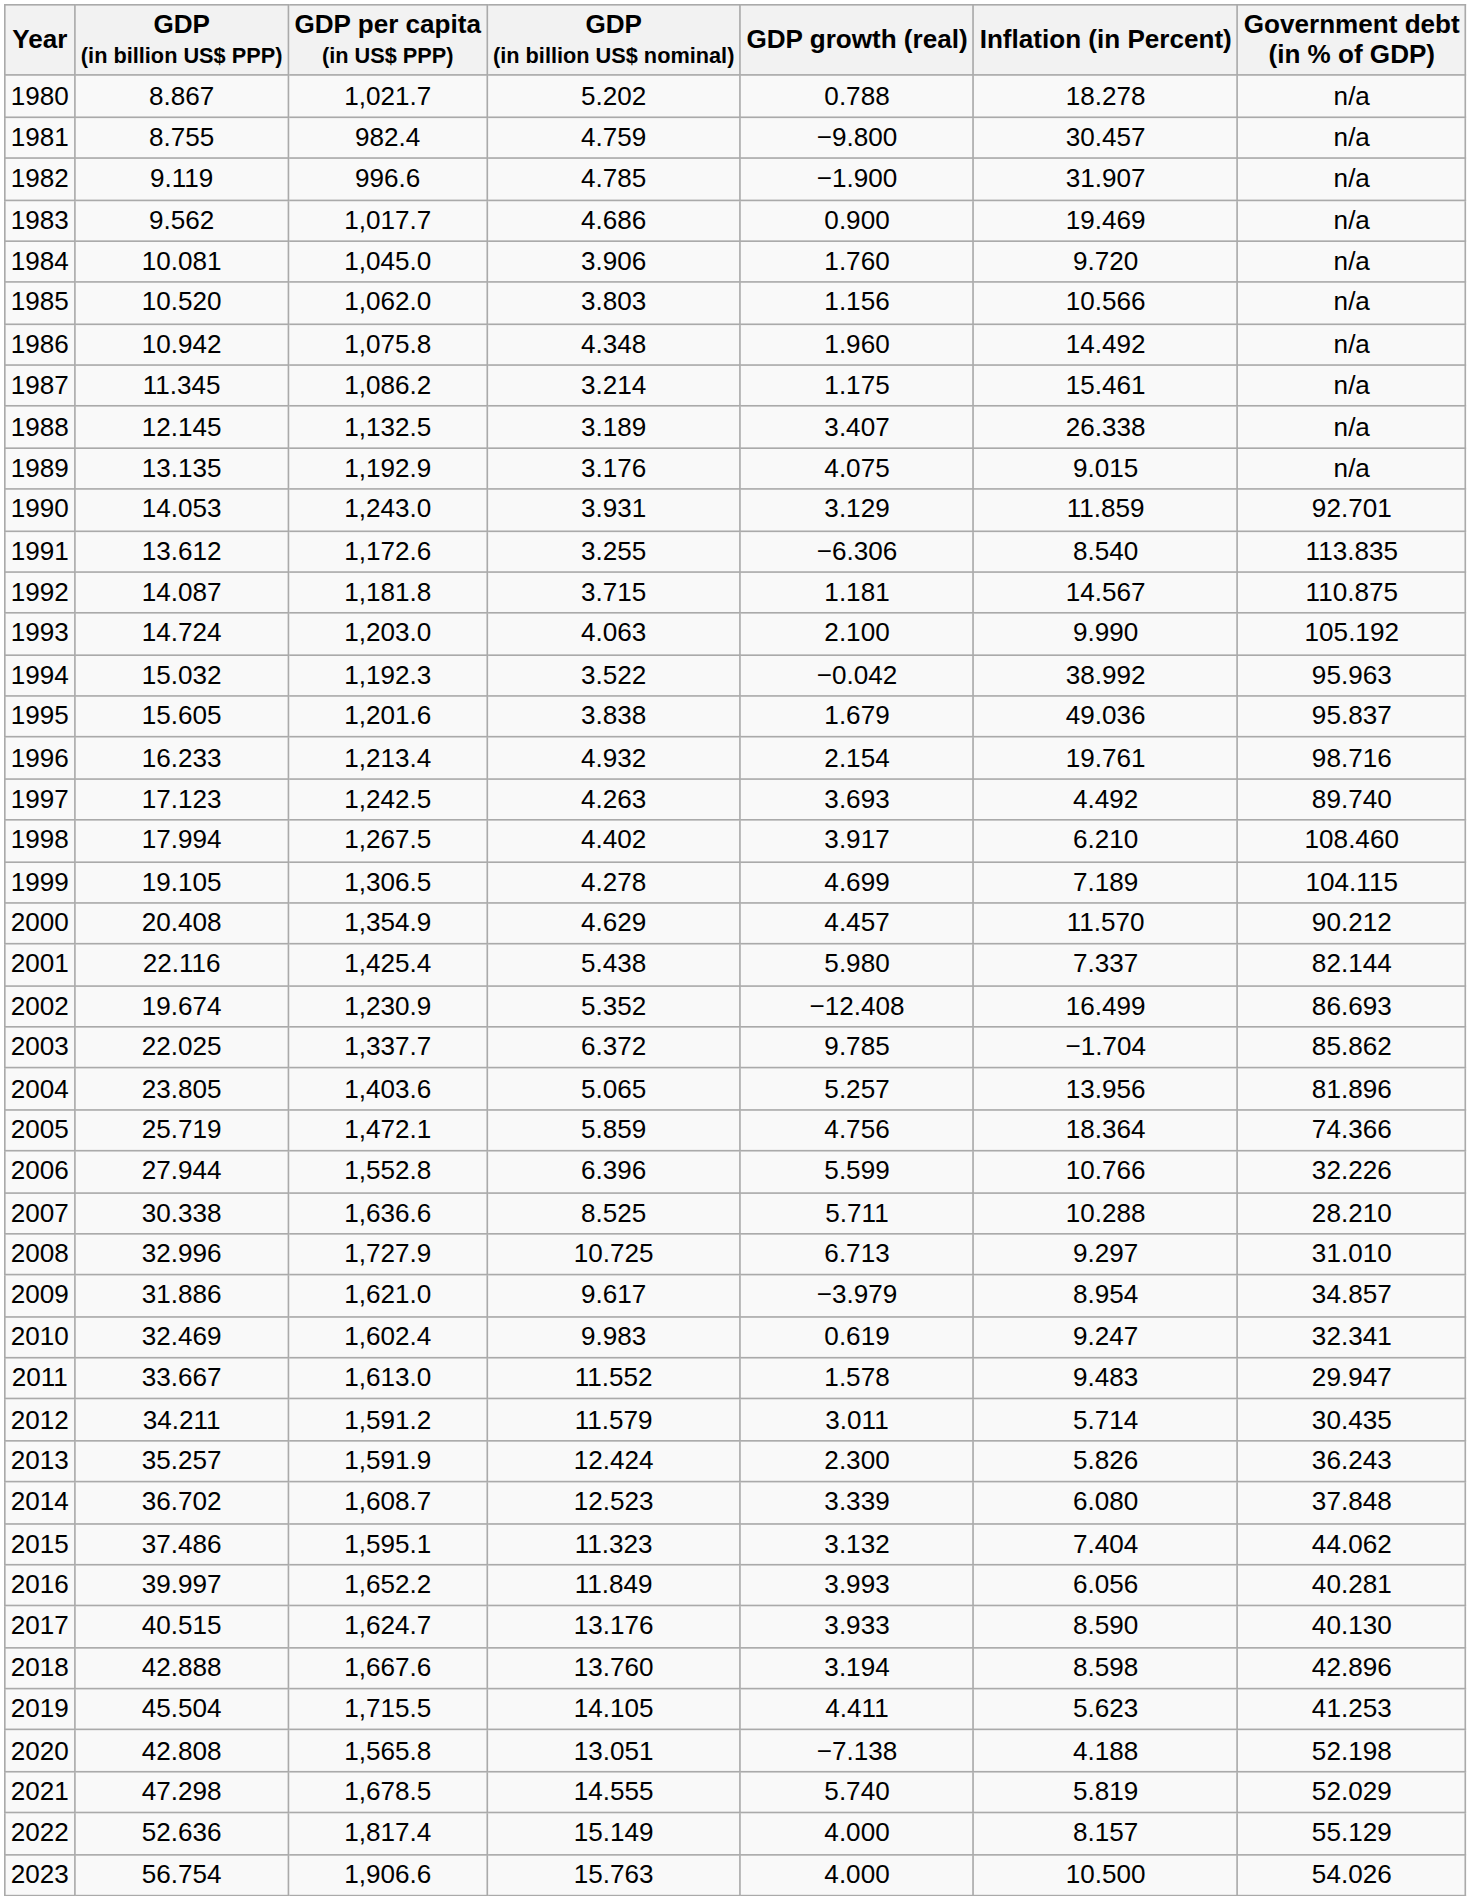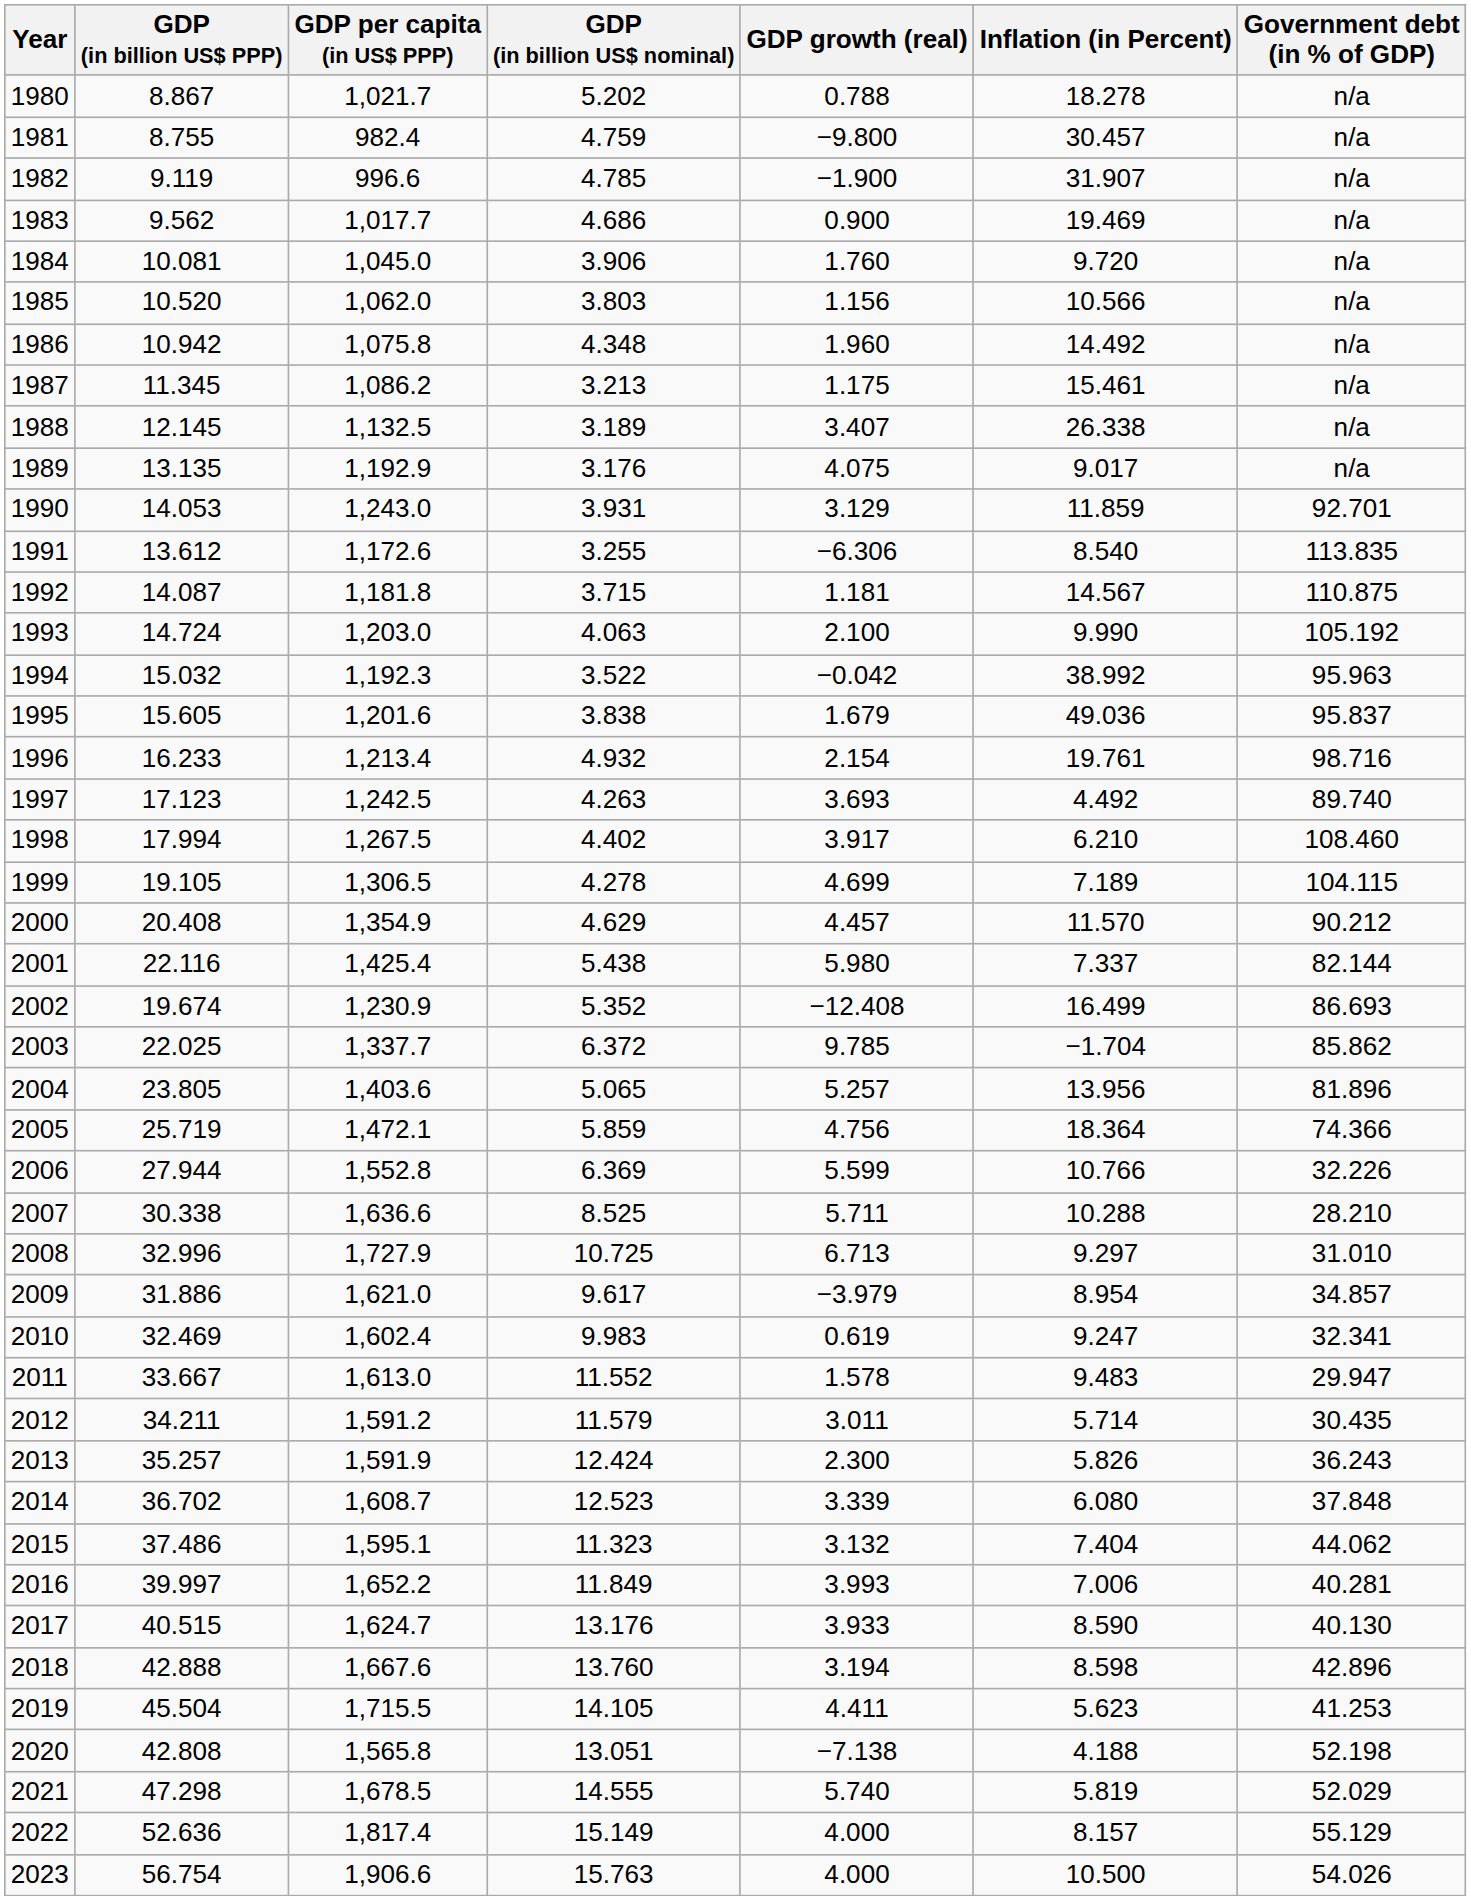 <table class="wikitable" style="text-align: center;">
 <tr>
 <th>Year</th>
 <th>GDP<br><small>(in billion US$ PPP)</small></th>
 <th>GDP per capita<br><small>(in US$ PPP)</small></th>
 <th>GDP<br> <small>(in billion US$ nominal)</small></th>
 <th>GDP growth (real)</th>
 <th>Inflation (in Percent)</th>
 <th>Government debt <br>(in % of GDP)</th>
 </tr>
 <tr>
 <td>1980</td>
 <td>8.867</td>
 <td>1,021.7</td>
 <td>5.202</td>
 <td>0.788</td>
 <td>18.278</td>
 <td>n/a</td>
 </tr>
 <tr>
 <td>1981</td>
 <td>8.755</td>
 <td>982.4</td>
 <td>4.759</td>
 <td>−9.800</td>
 <td>30.457</td>
 <td>n/a</td>
 </tr>
 <tr>
 <td>1982</td>
 <td>9.119</td>
 <td>996.6</td>
 <td>4.785</td>
 <td>−1.900</td>
 <td>31.907</td>
 <td>n/a</td>
 </tr>
 <tr>
 <td>1983</td>
 <td>9.562</td>
 <td>1,017.7</td>
 <td>4.686</td>
 <td>0.900</td>
 <td>19.469</td>
 <td>n/a</td>
 </tr>
 <tr>
 <td>1984</td>
 <td>10.081</td>
 <td>1,045.0</td>
 <td>3.906</td>
 <td>1.760</td>
 <td>9.720</td>
 <td>n/a</td>
 </tr>
 <tr>
 <td>1985</td>
 <td>10.520</td>
 <td>1,062.0</td>
 <td>3.803</td>
 <td>1.156</td>
 <td>10.566</td>
 <td>n/a</td>
 </tr>
 <tr>
 <td>1986</td>
 <td>10.942</td>
 <td>1,075.8</td>
 <td>4.348</td>
 <td>1.960</td>
 <td>14.492</td>
 <td>n/a</td>
 </tr>
 <tr>
 <td>1987</td>
 <td>11.345</td>
 <td>1,086.2</td>
-<td>3.214</td>
+<td>3.213</td>
 <td>1.175</td>
 <td>15.461</td>
 <td>n/a</td>
 </tr>
 <tr>
 <td>1988</td>
 <td>12.145</td>
 <td>1,132.5</td>
 <td>3.189</td>
 <td>3.407</td>
 <td>26.338</td>
 <td>n/a</td>
 </tr>
 <tr>
 <td>1989</td>
 <td>13.135</td>
 <td>1,192.9</td>
 <td>3.176</td>
 <td>4.075</td>
-<td>9.015</td>
+<td>9.017</td>
 <td>n/a</td>
 </tr>
 <tr>
 <td>1990</td>
 <td>14.053</td>
 <td>1,243.0</td>
 <td>3.931</td>
 <td>3.129</td>
 <td>11.859</td>
 <td>92.701</td>
 </tr>
 <tr>
 <td>1991</td>
 <td>13.612</td>
 <td>1,172.6</td>
 <td>3.255</td>
 <td>−6.306</td>
 <td>8.540</td>
 <td>113.835</td>
 </tr>
 <tr>
 <td>1992</td>
 <td>14.087</td>
 <td>1,181.8</td>
 <td>3.715</td>
 <td>1.181</td>
 <td>14.567</td>
 <td>110.875</td>
 </tr>
 <tr>
 <td>1993</td>
 <td>14.724</td>
 <td>1,203.0</td>
 <td>4.063</td>
 <td>2.100</td>
 <td>9.990</td>
 <td>105.192</td>
 </tr>
 <tr>
 <td>1994</td>
 <td>15.032</td>
 <td>1,192.3</td>
 <td>3.522</td>
 <td>−0.042</td>
 <td>38.992</td>
 <td>95.963</td>
 </tr>
 <tr>
 <td>1995</td>
 <td>15.605</td>
 <td>1,201.6</td>
 <td>3.838</td>
 <td>1.679</td>
 <td>49.036</td>
 <td>95.837</td>
 </tr>
 <tr>
 <td>1996</td>
 <td>16.233</td>
 <td>1,213.4</td>
 <td>4.932</td>
 <td>2.154</td>
 <td>19.761</td>
 <td>98.716</td>
 </tr>
 <tr>
 <td>1997</td>
 <td>17.123</td>
 <td>1,242.5</td>
 <td>4.263</td>
 <td>3.693</td>
 <td>4.492</td>
 <td>89.740</td>
 </tr>
 <tr>
 <td>1998</td>
 <td>17.994</td>
 <td>1,267.5</td>
 <td>4.402</td>
 <td>3.917</td>
 <td>6.210</td>
 <td>108.460</td>
 </tr>
 <tr>
 <td>1999</td>
 <td>19.105</td>
 <td>1,306.5</td>
 <td>4.278</td>
 <td>4.699</td>
 <td>7.189</td>
 <td>104.115</td>
 </tr>
 <tr>
 <td>2000</td>
 <td>20.408</td>
 <td>1,354.9</td>
 <td>4.629</td>
 <td>4.457</td>
 <td>11.570</td>
 <td>90.212</td>
 </tr>
 <tr>
 <td>2001</td>
 <td>22.116</td>
 <td>1,425.4</td>
 <td>5.438</td>
 <td>5.980</td>
 <td>7.337</td>
 <td>82.144</td>
 </tr>
 <tr>
 <td>2002</td>
 <td>19.674</td>
 <td>1,230.9</td>
 <td>5.352</td>
 <td>−12.408</td>
 <td>16.499</td>
 <td>86.693</td>
 </tr>
 <tr>
 <td>2003</td>
 <td>22.025</td>
 <td>1,337.7</td>
 <td>6.372</td>
 <td>9.785</td>
 <td>−1.704</td>
 <td>85.862</td>
 </tr>
 <tr>
 <td>2004</td>
 <td>23.805</td>
 <td>1,403.6</td>
 <td>5.065</td>
 <td>5.257</td>
 <td>13.956</td>
 <td>81.896</td>
 </tr>
 <tr>
 <td>2005</td>
 <td>25.719</td>
 <td>1,472.1</td>
 <td>5.859</td>
 <td>4.756</td>
 <td>18.364</td>
 <td>74.366</td>
 </tr>
 <tr>
 <td>2006</td>
 <td>27.944</td>
 <td>1,552.8</td>
-<td>6.396</td>
+<td>6.369</td>
 <td>5.599</td>
 <td>10.766</td>
 <td>32.226</td>
 </tr>
 <tr>
 <td>2007</td>
 <td>30.338</td>
 <td>1,636.6</td>
 <td>8.525</td>
 <td>5.711</td>
 <td>10.288</td>
 <td>28.210</td>
 </tr>
 <tr>
 <td>2008</td>
 <td>32.996</td>
 <td>1,727.9</td>
 <td>10.725</td>
 <td>6.713</td>
 <td>9.297</td>
 <td>31.010</td>
 </tr>
 <tr>
 <td>2009</td>
 <td>31.886</td>
 <td>1,621.0</td>
 <td>9.617</td>
 <td>−3.979</td>
 <td>8.954</td>
 <td>34.857</td>
 </tr>
 <tr>
 <td>2010</td>
 <td>32.469</td>
 <td>1,602.4</td>
 <td>9.983</td>
 <td>0.619</td>
 <td>9.247</td>
 <td>32.341</td>
 </tr>
 <tr>
 <td>2011</td>
 <td>33.667</td>
 <td>1,613.0</td>
 <td>11.552</td>
 <td>1.578</td>
 <td>9.483</td>
 <td>29.947</td>
 </tr>
 <tr>
 <td>2012</td>
 <td>34.211</td>
 <td>1,591.2</td>
 <td>11.579</td>
 <td>3.011</td>
 <td>5.714</td>
 <td>30.435</td>
 </tr>
 <tr>
 <td>2013</td>
 <td>35.257</td>
 <td>1,591.9</td>
 <td>12.424</td>
 <td>2.300</td>
 <td>5.826</td>
 <td>36.243</td>
 </tr>
 <tr>
 <td>2014</td>
 <td>36.702</td>
 <td>1,608.7</td>
 <td>12.523</td>
 <td>3.339</td>
 <td>6.080</td>
 <td>37.848</td>
 </tr>
 <tr>
 <td>2015</td>
 <td>37.486</td>
 <td>1,595.1</td>
 <td>11.323</td>
 <td>3.132</td>
 <td>7.404</td>
 <td>44.062</td>
 </tr>
 <tr>
 <td>2016</td>
 <td>39.997</td>
 <td>1,652.2</td>
 <td>11.849</td>
 <td>3.993</td>
-<td>6.056</td>
+<td>7.006</td>
 <td>40.281</td>
 </tr>
 <tr>
 <td>2017</td>
 <td>40.515</td>
 <td>1,624.7</td>
 <td>13.176</td>
 <td>3.933</td>
 <td>8.590</td>
 <td>40.130</td>
 </tr>
 <tr>
 <td>2018</td>
 <td>42.888</td>
 <td>1,667.6</td>
 <td>13.760</td>
 <td>3.194</td>
 <td>8.598</td>
 <td>42.896</td>
 </tr>
 <tr>
 <td>2019</td>
 <td>45.504</td>
 <td>1,715.5</td>
 <td>14.105</td>
 <td>4.411</td>
 <td>5.623</td>
 <td>41.253</td>
 </tr>
 <tr>
 <td>2020</td>
 <td>42.808</td>
 <td>1,565.8</td>
 <td>13.051</td>
 <td>−7.138</td>
 <td>4.188</td>
 <td>52.198</td>
 </tr>
 <tr>
 <td>2021</td>
 <td>47.298</td>
 <td>1,678.5</td>
 <td>14.555</td>
 <td>5.740</td>
 <td>5.819</td>
 <td>52.029</td>
 </tr>
 <tr>
 <td>2022</td>
 <td>52.636</td>
 <td>1,817.4</td>
 <td>15.149</td>
 <td>4.000</td>
 <td>8.157</td>
 <td>55.129</td>
 </tr>
 <tr>
 <td>2023</td>
 <td>56.754</td>
 <td>1,906.6</td>
 <td>15.763</td>
 <td>4.000</td>
 <td>10.500</td>
 <td>54.026</td>
 </tr>
 </table>
